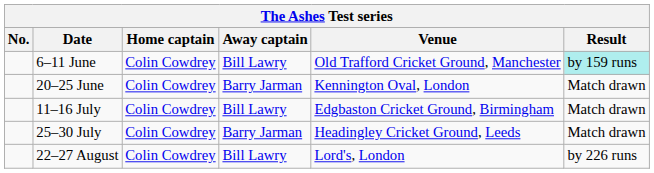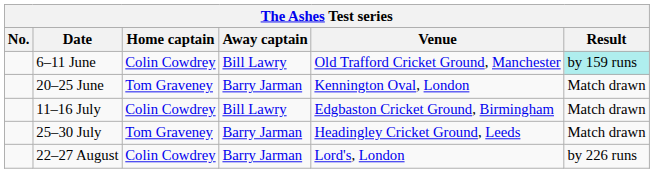 <table class="wikitable">
 <tr>
 <th colspan="9"><a href='#'>The Ashes</a> Test series</th>
 </tr>
 <tr>
 <th>No.</th>
 <th>Date</th>
 <th>Home captain</th>
 <th>Away captain</th>
 <th>Venue</th>
 <th>Result</th>
 </tr>
 <tr>
 <td></td>
 <td>6–11 June</td>
 <td><a href='#'>Colin Cowdrey</a></td>
 <td><a href='#'>Bill Lawry</a></td>
 <td><a href='#'>Old Trafford Cricket Ground</a>, <a href='#'>Manchester</a></td>
 <td style="background: paleturquoise;"> by 159 runs</td>
 </tr>
 <tr>
 <td></td>
 <td>20–25 June</td>
-<td><a href='#'>Colin Cowdrey</a></td>
+<td><a href='#'>Tom Graveney</a></td>
 <td><a href='#'>Barry Jarman</a></td>
 <td><a href='#'>Kennington Oval</a>, <a href='#'>London</a></td>
 <td>Match drawn</td>
 </tr>
 <tr>
 <td></td>
 <td>11–16 July</td>
 <td><a href='#'>Colin Cowdrey</a></td>
 <td><a href='#'>Bill Lawry</a></td>
 <td><a href='#'>Edgbaston Cricket Ground</a>, <a href='#'>Birmingham</a></td>
 <td>Match drawn</td>
 </tr>
 <tr>
 <td></td>
 <td>25–30 July</td>
-<td><a href='#'>Colin Cowdrey</a></td>
+<td><a href='#'>Tom Graveney</a></td>
 <td><a href='#'>Barry Jarman</a></td>
 <td><a href='#'>Headingley Cricket Ground</a>, <a href='#'>Leeds</a></td>
 <td>Match drawn</td>
 </tr>
 <tr>
 <td></td>
 <td>22–27 August</td>
 <td><a href='#'>Colin Cowdrey</a></td>
-<td><a href='#'>Bill Lawry</a></td>
+<td><a href='#'>Barry Jarman</a></td>
 <td><a href='#'>Lord's</a>, <a href='#'>London</a></td>
 <td> by 226 runs</td>
 </tr>
 </table>
